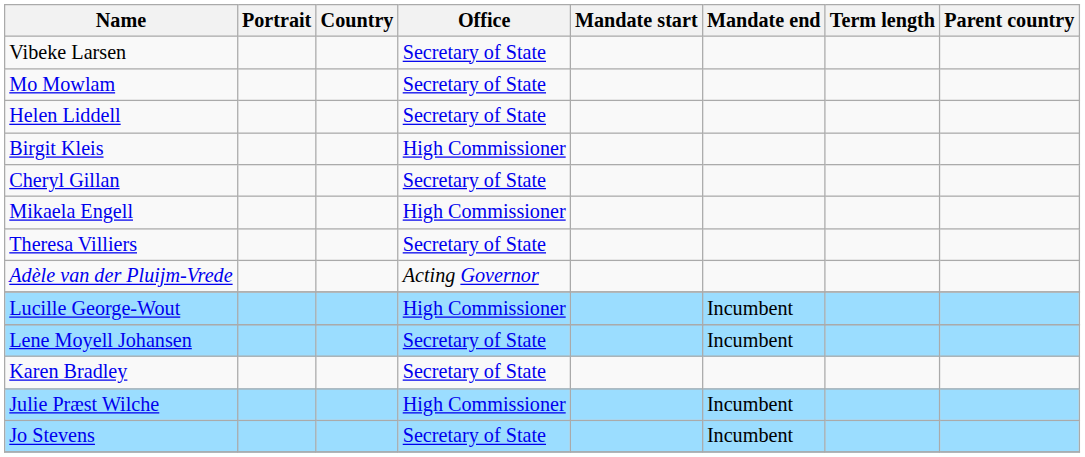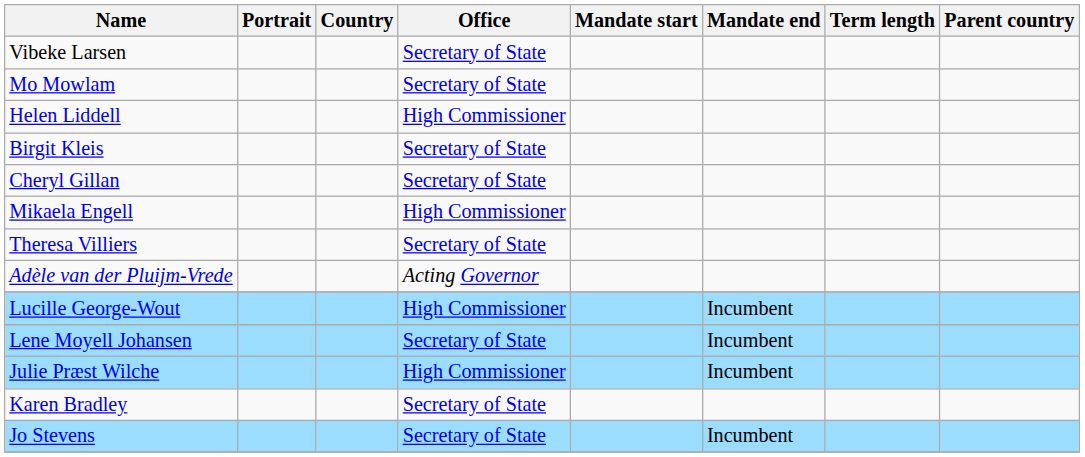 <table class="wikitable sortable">
 <tr>
 <th>Name</th>
 <th>Portrait</th>
 <th>Country</th>
 <th>Office</th>
 <th>Mandate start</th>
 <th>Mandate end</th>
 <th>Term length</th>
 <th>Parent country</th>
 </tr>
 <tr>
 <td>Vibeke Larsen</td>
 <td></td>
 <td></td>
 <td><a href='#'>Secretary of State</a></td>
 <td></td>
 <td></td>
 <td></td>
 <td></td>
 </tr>
 <tr>
 <td><a href='#'>Mo Mowlam</a></td>
 <td></td>
 <td></td>
 <td><a href='#'>Secretary of State</a></td>
 <td></td>
 <td></td>
 <td></td>
 <td></td>
 </tr>
 <tr>
 <td><a href='#'>Helen Liddell</a></td>
 <td></td>
 <td></td>
-<td><a href='#'>Secretary of State</a></td>
+<td><a href='#'>High Commissioner</a></td>
 <td></td>
 <td></td>
 <td></td>
 <td></td>
 </tr>
 <tr>
 <td><a href='#'>Birgit Kleis</a></td>
 <td></td>
 <td></td>
-<td><a href='#'>High Commissioner</a></td>
+<td><a href='#'>Secretary of State</a></td>
 <td></td>
 <td></td>
 <td></td>
 <td></td>
 </tr>
 <tr>
 <td><a href='#'>Cheryl Gillan</a></td>
 <td></td>
 <td></td>
 <td><a href='#'>Secretary of State</a></td>
 <td></td>
 <td></td>
 <td></td>
 <td></td>
 </tr>
 <tr>
 <td><a href='#'>Mikaela Engell</a></td>
 <td></td>
 <td></td>
 <td><a href='#'>High Commissioner</a></td>
 <td></td>
 <td></td>
 <td></td>
 <td></td>
 </tr>
 <tr>
 <td><a href='#'>Theresa Villiers</a></td>
 <td></td>
 <td></td>
 <td><a href='#'>Secretary of State</a></td>
 <td></td>
 <td></td>
 <td></td>
 <td></td>
 </tr>
 <tr>
 <td><em><a href='#'>Adèle van der Pluijm-Vrede</a></em></td>
 <td></td>
 <td></td>
 <td><em>Acting <a href='#'>Governor</a></em></td>
 <td></td>
 <td></td>
 <td></td>
 <td></td>
 </tr>
 <tr>
 </tr>
 <tr bgcolor=#9BDDFF>
 <td><a href='#'>Lucille George-Wout</a></td>
 <td></td>
 <td></td>
 <td><a href='#'>High Commissioner</a></td>
 <td></td>
 <td>Incumbent</td>
 <td></td>
 <td></td>
 </tr>
 <tr>
 </tr>
 <tr bgcolor=#9BDDFF>
 <td><a href='#'>Lene Moyell Johansen</a></td>
 <td></td>
 <td></td>
 <td><a href='#'>Secretary of State</a></td>
 <td></td>
 <td>Incumbent</td>
 <td></td>
 <td></td>
 </tr>
+<tr bgcolor=#9BDDFF>
+<td><a href='#'>Julie Præst Wilche</a></td>
+<td></td>
+<td></td>
+<td><a href='#'>High Commissioner</a></td>
+<td></td>
+<td>Incumbent</td>
+<td></td>
+<td></td>
+</tr>
 <tr>
 <td><a href='#'>Karen Bradley</a></td>
 <td></td>
 <td></td>
 <td><a href='#'>Secretary of State</a></td>
 <td></td>
 <td></td>
-<td></td>
-<td></td>
-</tr>
-<tr bgcolor=#9BDDFF>
-<td><a href='#'>Julie Præst Wilche</a></td>
-<td></td>
-<td></td>
-<td><a href='#'>High Commissioner</a></td>
-<td></td>
-<td>Incumbent</td>
 <td></td>
 <td></td>
 </tr>
 <tr bgcolor=#9BDDFF>
 <td><a href='#'>Jo Stevens</a></td>
 <td></td>
 <td></td>
 <td><a href='#'>Secretary of State</a></td>
 <td></td>
 <td>Incumbent</td>
 <td></td>
 <td></td>
 </tr>
 <tr>
 </tr>
 </table>
